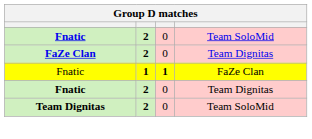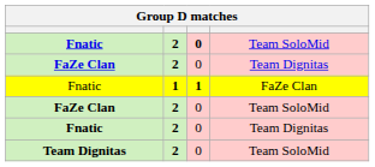 <table class="wikitable" style="text-align: center;">
 <tr>
 <th colspan=4>Group D matches</th>
 </tr>
 <tr>
 <th width="181px"></th>
 <th width="20px"></th>
 <th width="20px"></th>
 <th width="181px"></th>
 </tr>
 <tr>
 <td style="background: #D0F0C0;"><strong><a href='#'>Fnatic</a></strong></td>
 <td style="background: #D0F0C0;"><strong>2</strong></td>
-<td style="background: #FFCCCC;">0</td>
+<td style="background: #FFCCCC;"><strong>0</strong></td>
 <td style="background: #FFCCCC;"><a href='#'>Team SoloMid</a></td>
 </tr>
 <tr>
 <td style="background: #D0F0C0;"><strong><a href='#'>FaZe Clan</a></strong></td>
 <td style="background: #D0F0C0;"><strong>2</strong></td>
 <td style="background: #FFCCCC;">0</td>
 <td style="background: #FFCCCC;"><a href='#'>Team Dignitas</a></td>
 </tr>
 <tr>
 <td style="background: #FFFF00;">Fnatic</td>
 <td style="background: #FFFF00;"><strong>1</strong></td>
 <td style="background: #FFFF00;"><strong>1</strong></td>
 <td style="background: #FFFF00;">FaZe Clan</td>
 </tr>
 <tr>
+<td style="background: #D0F0C0;"><strong>FaZe Clan</strong></td>
+<td style="background: #D0F0C0;"><strong>2</strong></td>
+<td style="background: #FFCCCC;">0</td>
+<td style="background: #FFCCCC;">Team SoloMid</td>
+</tr>
+<tr>
 <td style="background: #D0F0C0;"><strong>Fnatic</strong></td>
 <td style="background: #D0F0C0;"><strong>2</strong></td>
 <td style="background: #FFCCCC;">0</td>
 <td style="background: #FFCCCC;">Team Dignitas</td>
 </tr>
 <tr>
 <td style="background: #D0F0C0;"><strong>Team Dignitas</strong></td>
 <td style="background: #D0F0C0;"><strong>2</strong></td>
 <td style="background: #FFCCCC;">0</td>
 <td style="background: #FFCCCC;">Team SoloMid</td>
 </tr>
 </table>
